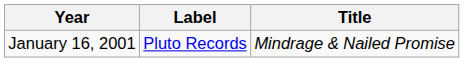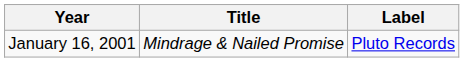 <table class="wikitable">
 <tr>
 <th>Year</th>
+<th>Title</th>
 <th>Label</th>
-<th>Title</th>
 </tr>
 <tr>
 <td>January 16, 2001</td>
+<td><em>Mindrage & Nailed Promise</em></td>
 <td><a href='#'>Pluto Records</a></td>
-<td><em>Mindrage & Nailed Promise</em></td>
 </tr>
 </table>
